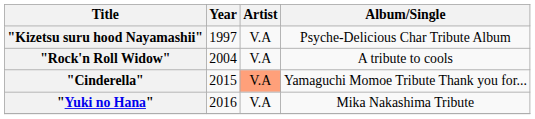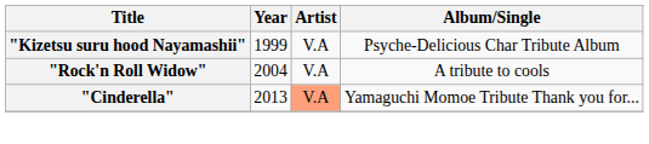 <table class="wikitable plainrowheaders" style="text-align:center;">
 <tr>
 <th scope="col">Title</th>
 <th scope="col">Year</th>
 <th scope="col">Artist</th>
 <th scope="col">Album/Single</th>
 </tr>
 <tr>
 <th scope="row">"Kizetsu suru hood Nayamashii"</th>
-<td>1997</td>
+<td>1999</td>
 <td>V.A</td>
 <td>Psyche-Delicious Char Tribute Album</td>
 </tr>
 <tr>
 <th scope="row">"Rock'n Roll Widow"</th>
 <td>2004</td>
 <td>V.A</td>
 <td>A tribute to cools</td>
 </tr>
 <tr>
 <th scope="row">"Cinderella"</th>
-<td>2015</td>
+<td>2013</td>
 <td style="background: lightsalmon;">V.A</td>
 <td>Yamaguchi Momoe Tribute Thank you for...</td>
 </tr>
 <tr>
-<th scope="row">"<a href='#'>Yuki no Hana</a>"</th>
-<td>2016</td>
-<td>V.A</td>
-<td>Mika Nakashima Tribute</td>
-</tr>
-<tr>
 </tr>
 </table>
